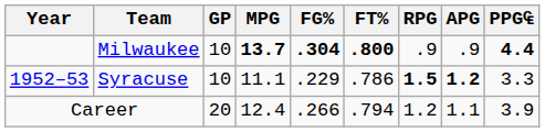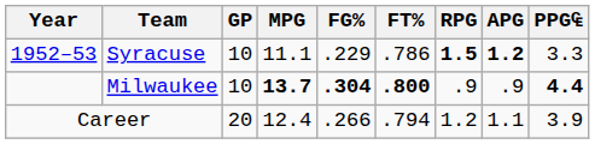 <table class="wikitable sortable" style="font-size:95%; text-align:right;">
 <tr>
 <th>Year</th>
 <th>Team</th>
 <th>GP</th>
 <th>MPG</th>
 <th>FG%</th>
 <th>FT%</th>
 <th>RPG</th>
 <th>APG</th>
 <th>PPG₠</th>
 </tr>
 <tr>
+<td style="text-align:left;"><a href='#'>1952–53</a></td>
+<td style="text-align:left;"><a href='#'>Syracuse</a></td>
+<td>10</td>
+<td>11.1</td>
+<td>.229</td>
+<td>.786</td>
+<td><strong>1.5</strong></td>
+<td><strong>1.2</strong></td>
+<td>3.3</td>
+</tr>
+<tr>
 <td style="text-align:left;"></td>
 <td style="text-align:left;"><a href='#'>Milwaukee</a></td>
 <td>10</td>
 <td><strong>13.7</strong></td>
 <td><strong>.304</strong></td>
 <td><strong>.800</strong></td>
 <td>.9</td>
 <td>.9</td>
 <td><strong>4.4</strong></td>
-</tr>
-<tr>
-<td style="text-align:left;"><a href='#'>1952–53</a></td>
-<td style="text-align:left;"><a href='#'>Syracuse</a></td>
-<td>10</td>
-<td>11.1</td>
-<td>.229</td>
-<td>.786</td>
-<td><strong>1.5</strong></td>
-<td><strong>1.2</strong></td>
-<td>3.3</td>
 </tr>
 <tr>
 <td colspan="2" style="text-align:center;">Career</td>
 <td>20</td>
 <td>12.4</td>
 <td>.266</td>
 <td>.794</td>
 <td>1.2</td>
 <td>1.1</td>
 <td>3.9</td>
 </tr>
 </table>
